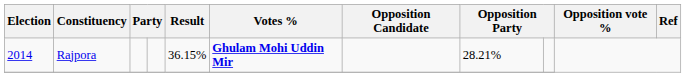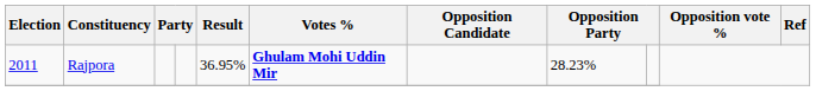 <table class="wikitable sortable">
 <tr>
 <th>Election</th>
 <th>Constituency</th>
 <th colspan="2">Party</th>
 <th>Result</th>
 <th>Votes %</th>
 <th>Opposition Candidate</th>
 <th colspan="2">Opposition Party</th>
 <th>Opposition vote %</th>
 <th>Ref</th>
 </tr>
 <tr>
-<td><a href='#'>2014</a></td>
+<td><a href='#'>2011</a></td>
 <td><a href='#'>Rajpora</a></td>
 <td></td>
 <td></td>
-<td>36.15%</td>
+<td>36.95%</td>
 <td><strong><a href='#'>Ghulam Mohi Uddin Mir</a></strong></td>
 <td></td>
-<td>28.21%</td>
+<td>28.23%</td>
 <td></td>
 </tr>
 <tr>
 </tr>
 </table>
